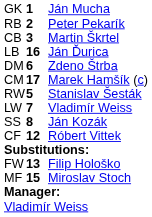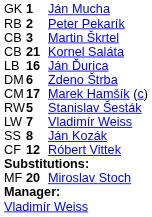 <table style="font-size: 90%" cellspacing="0" cellpadding="0">
 <tr>
 <th width="25"></th>
 <th width="25"></th>
 </tr>
 <tr>
 <td>GK</td>
 <td><strong>1</strong></td>
 <td><a href='#'>Ján Mucha</a></td>
 </tr>
 <tr>
 <td>RB</td>
 <td><strong>2</strong></td>
 <td><a href='#'>Peter Pekarík</a></td>
 </tr>
 <tr>
 <td>CB</td>
 <td><strong>3</strong></td>
 <td><a href='#'>Martin Škrtel</a></td>
+</tr>
+<tr>
+<td>CB</td>
+<td><strong>21</strong></td>
+<td><a href='#'>Kornel Saláta</a></td>
+<td></td>
+<td></td>
 </tr>
 <tr>
 <td>LB</td>
 <td><strong>16</strong></td>
 <td><a href='#'>Ján Ďurica</a></td>
 <td></td>
 </tr>
 <tr>
 <td>DM</td>
 <td><strong>6</strong></td>
 <td><a href='#'>Zdeno Štrba</a></td>
 </tr>
 <tr>
 <td>CM</td>
 <td><strong>17</strong></td>
 <td><a href='#'>Marek Hamšík</a> (<a href='#'>c</a>)</td>
 </tr>
 <tr>
 <td>RW</td>
 <td><strong>5</strong></td>
 <td><a href='#'>Stanislav Šesták</a></td>
 <td></td>
 <td></td>
 </tr>
 <tr>
 <td>LW</td>
 <td><strong>7</strong></td>
 <td><a href='#'>Vladimír Weiss</a></td>
 <td></td>
 </tr>
 <tr>
 <td>SS</td>
 <td><strong>8</strong></td>
 <td><a href='#'>Ján Kozák</a></td>
 </tr>
 <tr>
 <td>CF</td>
 <td><strong>12</strong></td>
 <td><a href='#'>Róbert Vittek</a></td>
 </tr>
 <tr>
 <td colspan=3><strong>Substitutions:</strong></td>
 </tr>
 <tr>
-<td>FW</td>
-<td><strong>13</strong></td>
-<td><a href='#'>Filip Hološko</a></td>
-<td></td>
-<td></td>
-</tr>
-<tr>
 <td>MF</td>
-<td><strong>15</strong></td>
+<td><strong>20</strong></td>
 <td><a href='#'>Miroslav Stoch</a></td>
 <td></td>
 <td></td>
 </tr>
 <tr>
 <td colspan=3><strong>Manager:</strong></td>
 </tr>
 <tr>
 <td colspan=3><a href='#'>Vladimír Weiss</a></td>
 </tr>
 </table>
